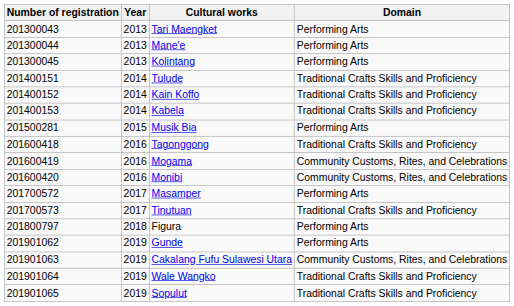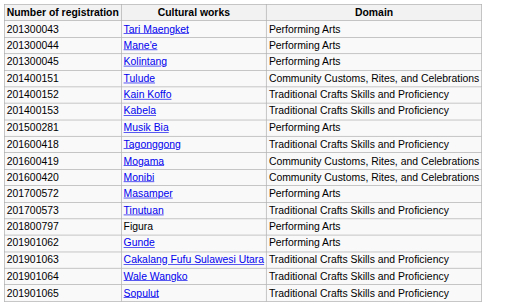 <table class = "wikitable sortable">
 <tr>
 <th>Number of registration</th>
-<th>Year</th>
 <th>Cultural works</th>
 <th>Domain</th>
 </tr>
 <tr>
 <td>201300043</td>
-<td>2013</td>
 <td><a href='#'>Tari Maengket</a></td>
 <td>Performing Arts</td>
 </tr>
 <tr>
 <td>201300044</td>
-<td>2013</td>
 <td><a href='#'>Mane'e</a></td>
 <td>Performing Arts</td>
 </tr>
 <tr>
 <td>201300045</td>
-<td>2013</td>
 <td><a href='#'>Kolintang</a></td>
 <td>Performing Arts</td>
 </tr>
 <tr>
 <td>201400151</td>
-<td>2014</td>
 <td><a href='#'>Tulude</a></td>
-<td>Traditional Crafts Skills and Proficiency</td>
+<td>Community Customs, Rites, and Celebrations</td>
 </tr>
 <tr>
 <td>201400152</td>
-<td>2014</td>
 <td><a href='#'>Kain Koffo</a></td>
 <td>Traditional Crafts Skills and Proficiency</td>
 </tr>
 <tr>
 <td>201400153</td>
-<td>2014</td>
 <td><a href='#'>Kabela</a></td>
 <td>Traditional Crafts Skills and Proficiency</td>
 </tr>
 <tr>
 <td>201500281</td>
-<td>2015</td>
 <td><a href='#'>Musik Bia</a></td>
 <td>Performing Arts</td>
 </tr>
 <tr>
 <td>201600418</td>
-<td>2016</td>
 <td><a href='#'>Tagonggong</a></td>
 <td>Traditional Crafts Skills and Proficiency</td>
 </tr>
 <tr>
 <td>201600419</td>
-<td>2016</td>
 <td><a href='#'>Mogama</a></td>
 <td>Community Customs, Rites, and Celebrations</td>
 </tr>
 <tr>
 <td>201600420</td>
-<td>2016</td>
 <td><a href='#'>Monibi</a></td>
 <td>Community Customs, Rites, and Celebrations</td>
 </tr>
 <tr>
 <td>201700572</td>
-<td>2017</td>
 <td><a href='#'>Masamper</a></td>
 <td>Performing Arts</td>
 </tr>
 <tr>
 <td>201700573</td>
-<td>2017</td>
 <td><a href='#'>Tinutuan</a></td>
 <td>Traditional Crafts Skills and Proficiency</td>
 </tr>
 <tr>
 <td>201800797</td>
-<td>2018</td>
 <td>Figura</td>
 <td>Performing Arts</td>
 </tr>
 <tr>
 <td>201901062</td>
-<td>2019</td>
 <td><a href='#'>Gunde</a></td>
 <td>Performing Arts</td>
 </tr>
 <tr>
 <td>201901063</td>
-<td>2019</td>
 <td><a href='#'>Cakalang Fufu Sulawesi Utara</a></td>
-<td>Community Customs, Rites, and Celebrations</td>
+<td>Traditional Crafts Skills and Proficiency</td>
 </tr>
 <tr>
 <td>201901064</td>
-<td>2019</td>
 <td><a href='#'>Wale Wangko</a></td>
 <td>Traditional Crafts Skills and Proficiency</td>
 </tr>
 <tr>
 <td>201901065</td>
-<td>2019</td>
 <td><a href='#'>Sopulut</a></td>
 <td>Traditional Crafts Skills and Proficiency</td>
 </tr>
 </table>
